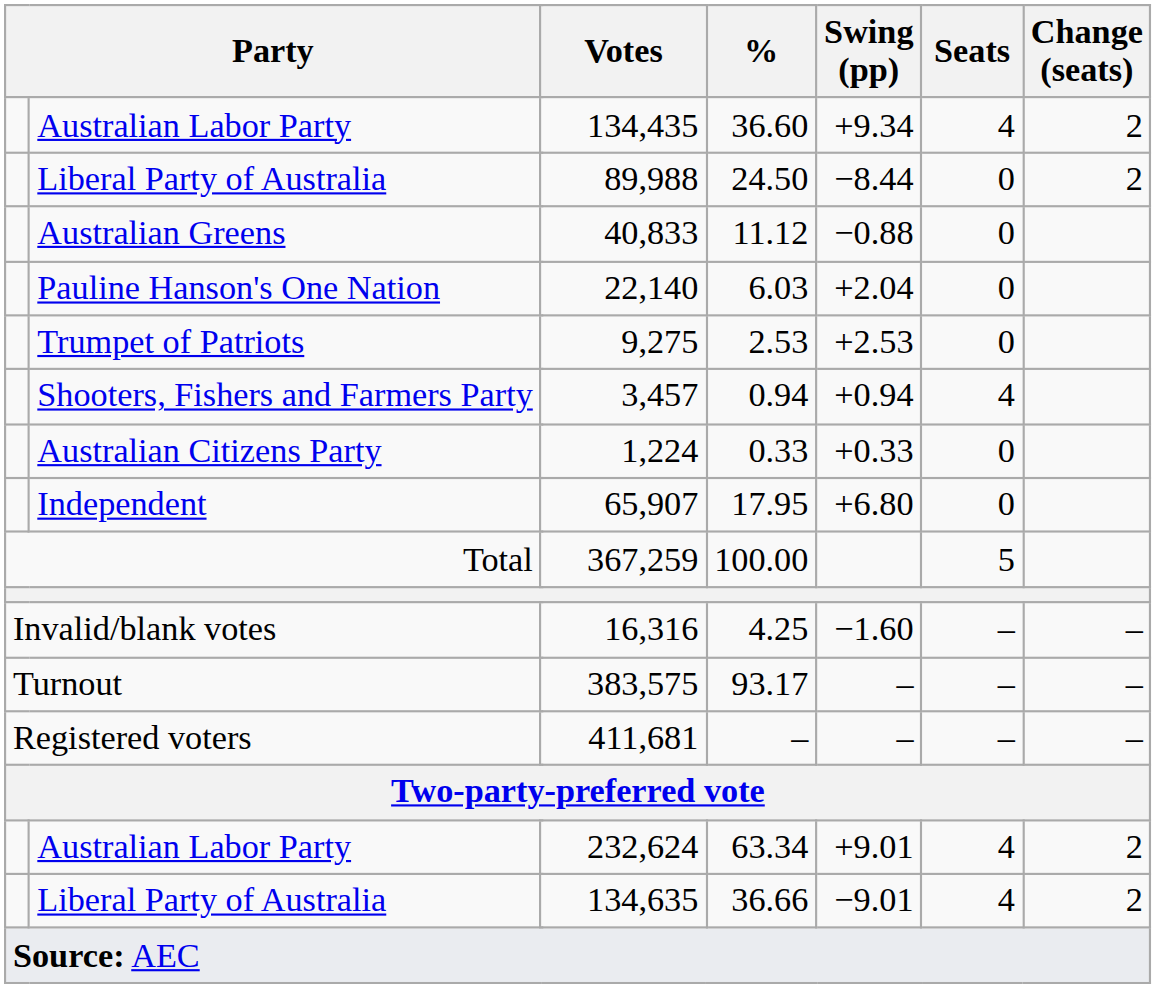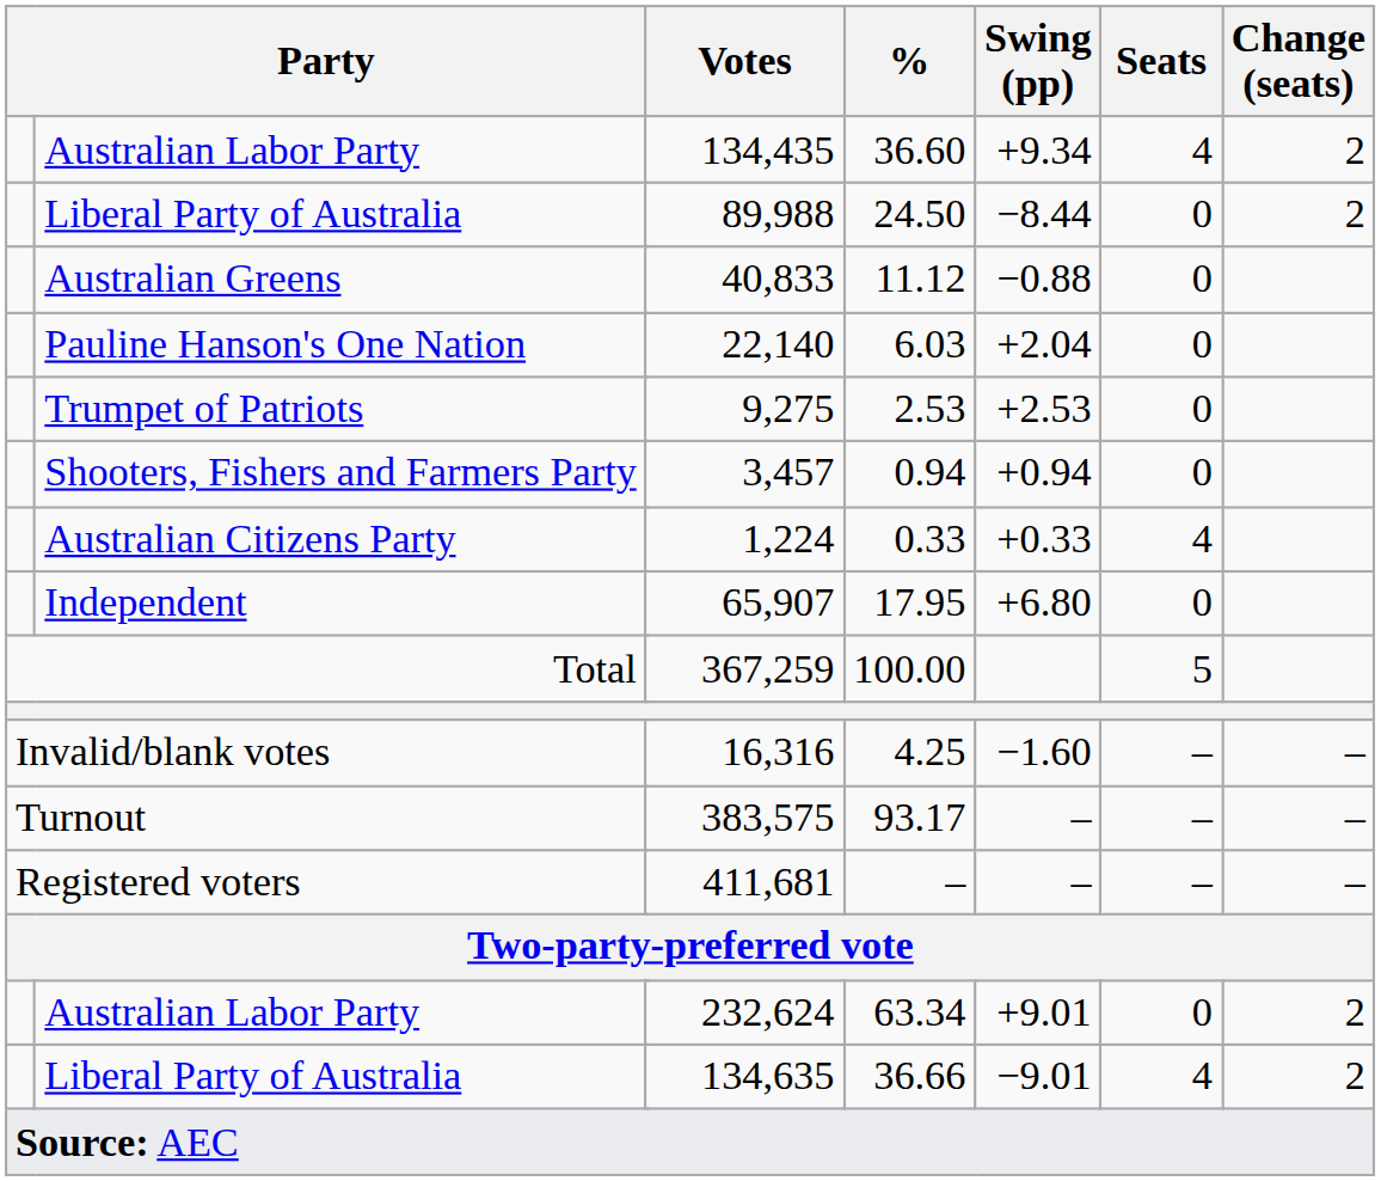 <table class="wikitable" style="text-align:right;  margin-bottom:0">
 <tr>
 <th style="width:200px" colspan=3>Party</th>
 <th style="width:70px;">Votes</th>
 <th style="width:40px;">%</th>
 <th style="width:40px;">Swing (pp)</th>
 <th style="width:40px;">Seats</th>
 <th style="width:40px;">Change (seats)</th>
 </tr>
 <tr>
 <td> </td>
 <td style="text-align:left;" colspan="2"><a href='#'>Australian Labor Party</a></td>
 <td align=right>134,435</td>
 <td align=right>36.60</td>
 <td align=right>+9.34</td>
 <td align=right>4</td>
 <td align=right> 2</td>
 </tr>
 <tr>
 <td> </td>
 <td style="text-align:left;" colspan="2"><a href='#'>Liberal Party of Australia</a></td>
 <td align=right>89,988</td>
 <td align=right>24.50</td>
 <td align=right>−8.44</td>
 <td align=right>0</td>
 <td align=right> 2</td>
 </tr>
 <tr>
 <td> </td>
 <td style="text-align:left;" colspan="2"><a href='#'>Australian Greens</a></td>
 <td align=right>40,833</td>
 <td align=right>11.12</td>
 <td align=right>−0.88</td>
 <td align=right>0</td>
 <td align=right></td>
 </tr>
 <tr>
 <td> </td>
 <td style="text-align:left;" colspan="2"><a href='#'>Pauline Hanson's One Nation</a></td>
 <td align=right>22,140</td>
 <td align=right>6.03</td>
 <td align=right>+2.04</td>
 <td align=right>0</td>
 <td align=right></td>
 </tr>
 <tr>
 <td> </td>
 <td style="text-align:left;" colspan="2"><a href='#'>Trumpet of Patriots</a></td>
 <td align=right>9,275</td>
 <td align=right>2.53</td>
 <td align=right>+2.53</td>
 <td align=right>0</td>
 <td align=right></td>
 </tr>
 <tr>
 <td> </td>
 <td style="text-align:left;" colspan="2"><a href='#'>Shooters, Fishers and Farmers Party</a></td>
 <td align=right>3,457</td>
 <td align=right>0.94</td>
 <td align=right>+0.94</td>
-<td align=right>4</td>
+<td align=right>0</td>
 <td align=right></td>
 </tr>
 <tr>
 <td> </td>
 <td style="text-align:left;" colspan="2"><a href='#'>Australian Citizens Party</a></td>
 <td align=right>1,224</td>
 <td align=right>0.33</td>
 <td align=right>+0.33</td>
-<td align=right>0</td>
+<td align=right>4</td>
 <td align=right></td>
 </tr>
 <tr>
 <td> </td>
 <td style="text-align:left;" colspan="2"><a href='#'>Independent</a></td>
 <td align=right>65,907</td>
 <td align=right>17.95</td>
 <td align=right>+6.80</td>
 <td align=right>0</td>
 <td align=right></td>
 </tr>
 <tr>
 <td colspan="3" align="right">Total</td>
 <td>367,259</td>
 <td>100.00</td>
 <td></td>
 <td>5</td>
 <td></td>
 </tr>
 <tr>
 <th colspan="9"></th>
 </tr>
 <tr>
 <td style="text-align:left;" colspan="3">Invalid/blank votes</td>
 <td>16,316</td>
 <td>4.25</td>
 <td>−1.60</td>
 <td>–</td>
 <td>–</td>
 </tr>
 <tr>
 <td style="text-align:left;" colspan="3">Turnout</td>
 <td>383,575</td>
 <td>93.17</td>
 <td>–</td>
 <td>–</td>
 <td>–</td>
 </tr>
 <tr>
 <td colspan="3" style="text-align:left;">Registered voters</td>
 <td>411,681</td>
 <td>–</td>
 <td>–</td>
 <td>–</td>
 <td>–</td>
 </tr>
 <tr>
 <th colspan="8"><a href='#'>Two-party-preferred vote</a></th>
 </tr>
 <tr>
 <td></td>
 <td colspan="2" style="text-align:left;"><a href='#'>Australian Labor Party</a></td>
 <td>232,624</td>
 <td>63.34</td>
 <td>+9.01</td>
-<td align=right>4</td>
+<td align=right>0</td>
 <td align=right> 2</td>
 </tr>
 <tr>
 <td></td>
 <td colspan="2" style="text-align:left;"><a href='#'>Liberal Party of Australia</a></td>
 <td>134,635</td>
 <td>36.66</td>
 <td>−9.01</td>
 <td align=right>4</td>
 <td align=right> 2</td>
 </tr>
 <tr>
 <td style="text-align:left; background-color:#eaecf0" colspan="8"><strong>Source:</strong> <a href='#'>AEC</a></td>
 </tr>
 </table>
